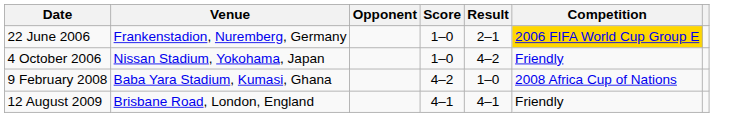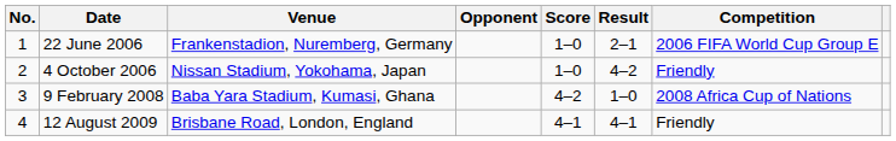 <table class="wikitable sortable">
 <tr>
+<th scope="col">No.</th>
 <th scope="col">Date</th>
 <th scope="col">Venue</th>
 <th scope="col">Opponent</th>
 <th scope="col">Score</th>
 <th scope="col">Result</th>
 <th scope="col">Competition</th>
 <th scope="col" class="unsortable"></th>
 </tr>
 <tr>
+<td align="center">1</td>
 <td>22 June 2006</td>
 <td><a href='#'>Frankenstadion</a>, <a href='#'>Nuremberg</a>, Germany</td>
 <td></td>
 <td align="center">1–0</td>
 <td align="center">2–1</td>
-<td style="background: gold;"><a href='#'>2006 FIFA World Cup Group E</a></td>
+<td><a href='#'>2006 FIFA World Cup Group E</a></td>
 <td></td>
 </tr>
 <tr>
+<td align="center">2</td>
 <td>4 October 2006</td>
 <td><a href='#'>Nissan Stadium</a>, <a href='#'>Yokohama</a>, Japan</td>
 <td></td>
 <td align="center">1–0</td>
 <td align="center">4–2</td>
 <td><a href='#'>Friendly</a></td>
 <td></td>
 </tr>
 <tr>
+<td align="center">3</td>
 <td>9 February 2008</td>
 <td><a href='#'>Baba Yara Stadium</a>, <a href='#'>Kumasi</a>, Ghana</td>
 <td></td>
 <td align="center">4–2</td>
 <td align="center">1–0</td>
 <td><a href='#'>2008 Africa Cup of Nations</a></td>
 <td></td>
 </tr>
 <tr>
+<td align="center">4</td>
 <td>12 August 2009</td>
 <td><a href='#'>Brisbane Road</a>, London, England</td>
 <td></td>
 <td align="center">4–1</td>
 <td align="center">4–1</td>
 <td>Friendly</td>
 <td></td>
 </tr>
 </table>
